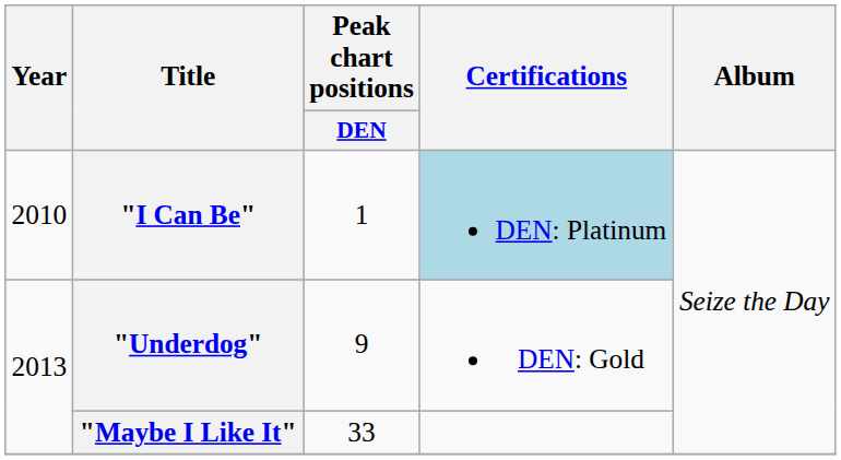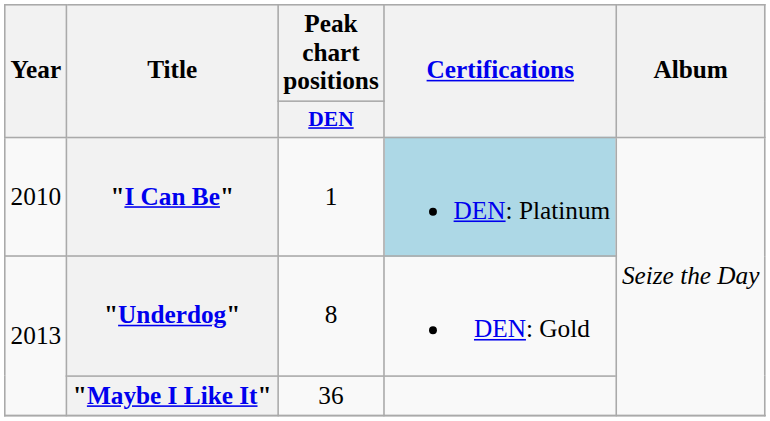 <table class="wikitable plainrowheaders" style="text-align:center;" border="1">
 <tr>
 <th scope="col" rowspan="2">Year</th>
 <th scope="col" rowspan="2">Title</th>
 <th scope="col" colspan="1">Peak chart positions</th>
 <th scope="col" rowspan="2"><a href='#'>Certifications</a></th>
 <th scope="col" rowspan="2">Album</th>
 </tr>
 <tr>
 <th scope="col" style="width:3em;font-size:85%;"><a href='#'>DEN</a><br></th>
 </tr>
 <tr>
 <td>2010</td>
 <th scope="row">"<a href='#'>I Can Be</a>"</th>
 <td>1</td>
 <td style="background: lightblue;"><br><ul><li><a href='#'>DEN</a>: Platinum</li></ul></td>
 <td rowspan="3"><em>Seize the Day</em></td>
 </tr>
 <tr>
 <td rowspan="2">2013</td>
 <th scope="row">"<a href='#'>Underdog</a>"</th>
-<td>9</td>
+<td>8</td>
 <td><br><ul><li><a href='#'>DEN</a>: Gold</li></ul></td>
 </tr>
 <tr>
 <th scope="row">"<a href='#'>Maybe I Like It</a>"</th>
-<td>33</td>
+<td>36</td>
 <td></td>
 </tr>
 <tr>
 </tr>
 </table>
